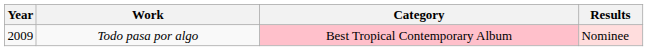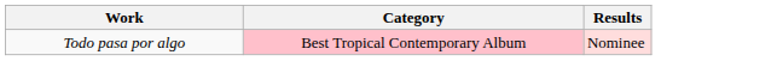 <table class="wikitable" style="table-layout: fixed;">
 <tr>
-<th style="width:5%;">Year</th>
 <th style="width:35%;">Work</th>
 <th style="width:50%;">Category</th>
 <th style="width:10%;">Results</th>
 </tr>
 <tr>
-<td style="text-align:center;">2009</td>
 <td style="text-align:center;"><em>Todo pasa por algo</em></td>
 <td align=center style="background: pink;">Best Tropical Contemporary Album</td>
 <td style="background:#fdd;">Nominee</td>
 </tr>
 </table>
